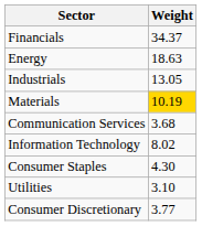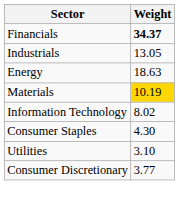 <table class="wikitable sortable">
 <tr>
 <th>Sector</th>
 <th>Weight</th>
 </tr>
 <tr>
 <td>Financials</td>
-<td>34.37</td>
+<td><strong>34.37</strong></td>
+</tr>
+<tr>
+<td>Industrials</td>
+<td>13.05</td>
 </tr>
 <tr>
 <td>Energy</td>
 <td>18.63</td>
 </tr>
 <tr>
-<td>Industrials</td>
-<td>13.05</td>
-</tr>
-<tr>
 <td>Materials</td>
 <td style="background: gold;">10.19</td>
-</tr>
-<tr>
-<td>Communication Services</td>
-<td>3.68</td>
 </tr>
 <tr>
 <td>Information Technology</td>
 <td>8.02</td>
 </tr>
 <tr>
 <td>Consumer Staples</td>
 <td>4.30</td>
 </tr>
 <tr>
 <td>Utilities</td>
 <td>3.10</td>
 </tr>
 <tr>
 <td>Consumer Discretionary</td>
 <td>3.77</td>
 </tr>
 </table>
